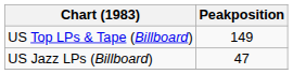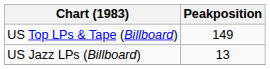 <table class="wikitable">
 <tr>
 <th>Chart (1983)</th>
 <th>Peakposition</th>
 </tr>
 <tr>
 <td>US <a href='#'>Top LPs & Tape</a> (<em><a href='#'>Billboard</a></em>)</td>
 <td align="center">149</td>
 </tr>
 <tr>
 <td>US Jazz LPs (<em>Billboard</em>)</td>
-<td align="center">47</td>
+<td align="center">13</td>
 </tr>
 <tr>
 </tr>
 </table>
